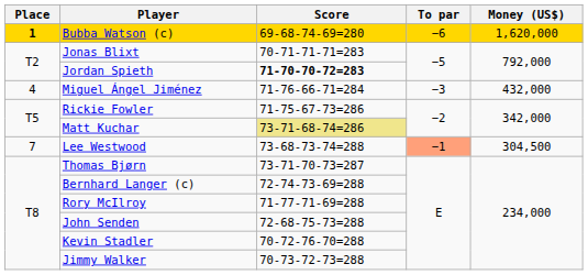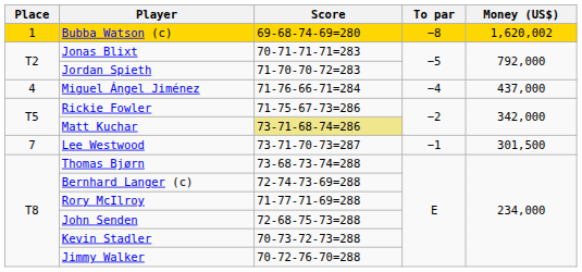 <table class="wikitable" style="width:50em;margin-bottom:0;">
 <tr>
 <th>Place</th>
 <th>Player</th>
 <th>Score</th>
 <th>To par</th>
 <th>Money (US$)</th>
 </tr>
 <tr style="background:gold">
-<td align=center><strong>1</strong></td>
+<td align=center>1</td>
 <td> <a href='#'>Bubba Watson</a> (c)</td>
 <td>69-68-74-69=280</td>
-<td align=center>−6</td>
-<td align=center>1,620,000</td>
+<td align=center>−8</td>
+<td align=center>1,620,002</td>
 </tr>
 <tr>
 <td rowspan=2 align=center>T2</td>
 <td> <a href='#'>Jonas Blixt</a></td>
 <td>70-71-71-71=283</td>
 <td rowspan=2 align=center>−5</td>
 <td rowspan=2 align=center>792,000</td>
 </tr>
 <tr>
 <td> <a href='#'>Jordan Spieth</a></td>
-<td><strong>71-70-70-72=283</strong></td>
+<td>71-70-70-72=283</td>
 </tr>
 <tr>
 <td align=center>4</td>
 <td> <a href='#'>Miguel Ángel Jiménez</a></td>
 <td>71-76-66-71=284</td>
-<td align=center>−3</td>
-<td align=center>432,000</td>
+<td align=center>−4</td>
+<td align=center>437,000</td>
 </tr>
 <tr>
 <td rowspan=2 align=center>T5</td>
 <td> <a href='#'>Rickie Fowler</a></td>
 <td>71-75-67-73=286</td>
 <td rowspan=2 align=center>−2</td>
 <td rowspan=2 align=center>342,000</td>
 </tr>
 <tr>
 <td> <a href='#'>Matt Kuchar</a></td>
 <td style="background: khaki;">73-71-68-74=286</td>
 </tr>
 <tr>
 <td align=center>7</td>
 <td> <a href='#'>Lee Westwood</a></td>
-<td>73-68-73-74=288</td>
-<td align=center style="background: lightsalmon;">−1</td>
-<td align=center>304,500</td>
+<td>73-71-70-73=287</td>
+<td align=center>−1</td>
+<td align=center>301,500</td>
 </tr>
 <tr>
 <td rowspan=6 align=center>T8</td>
 <td> <a href='#'>Thomas Bjørn</a></td>
-<td>73-71-70-73=287</td>
+<td>73-68-73-74=288</td>
 <td rowspan=6 align=center>E</td>
 <td rowspan=6 align=center>234,000</td>
 </tr>
 <tr>
 <td> <a href='#'>Bernhard Langer</a> (c)</td>
 <td>72-74-73-69=288</td>
 </tr>
 <tr>
 <td> <a href='#'>Rory McIlroy</a></td>
 <td>71-77-71-69=288</td>
 </tr>
 <tr>
 <td> <a href='#'>John Senden</a></td>
 <td>72-68-75-73=288</td>
 </tr>
 <tr>
 <td> <a href='#'>Kevin Stadler</a></td>
-<td>70-72-76-70=288</td>
+<td>70-73-72-73=288</td>
 </tr>
 <tr>
 <td> <a href='#'>Jimmy Walker</a></td>
-<td>70-73-72-73=288</td>
+<td>70-72-76-70=288</td>
 </tr>
 </table>
